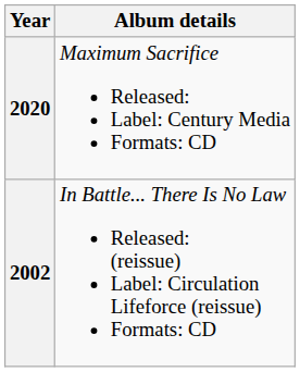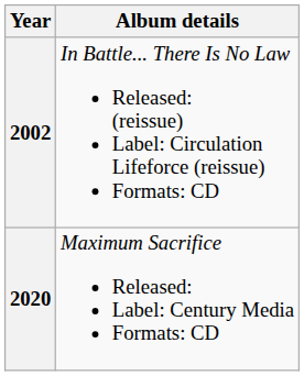 <table class="wikitable plainrowheaders" style="text-align:center;">
 <tr>
 <th>Year</th>
 <th>Album details</th>
 </tr>
 <tr>
+<th scope="row">2002</th>
+<td align=left><em>In Battle... There Is No Law</em><br><ul><li>Released: <br> (reissue)</li><li>Label: Circulation<br>Lifeforce (reissue)</li><li>Formats: CD</li></ul></td>
+</tr>
+<tr>
 <th scope="row">2020</th>
 <td align=left><em>Maximum Sacrifice</em><br><ul><li>Released: </li><li>Label: Century Media</li><li>Formats: CD</li></ul></td>
 </tr>
-<tr>
-<th scope="row">2002</th>
-<td align=left><em>In Battle... There Is No Law</em><br><ul><li>Released: <br> (reissue)</li><li>Label: Circulation<br>Lifeforce (reissue)</li><li>Formats: CD</li></ul></td>
-</tr>
 </table>
